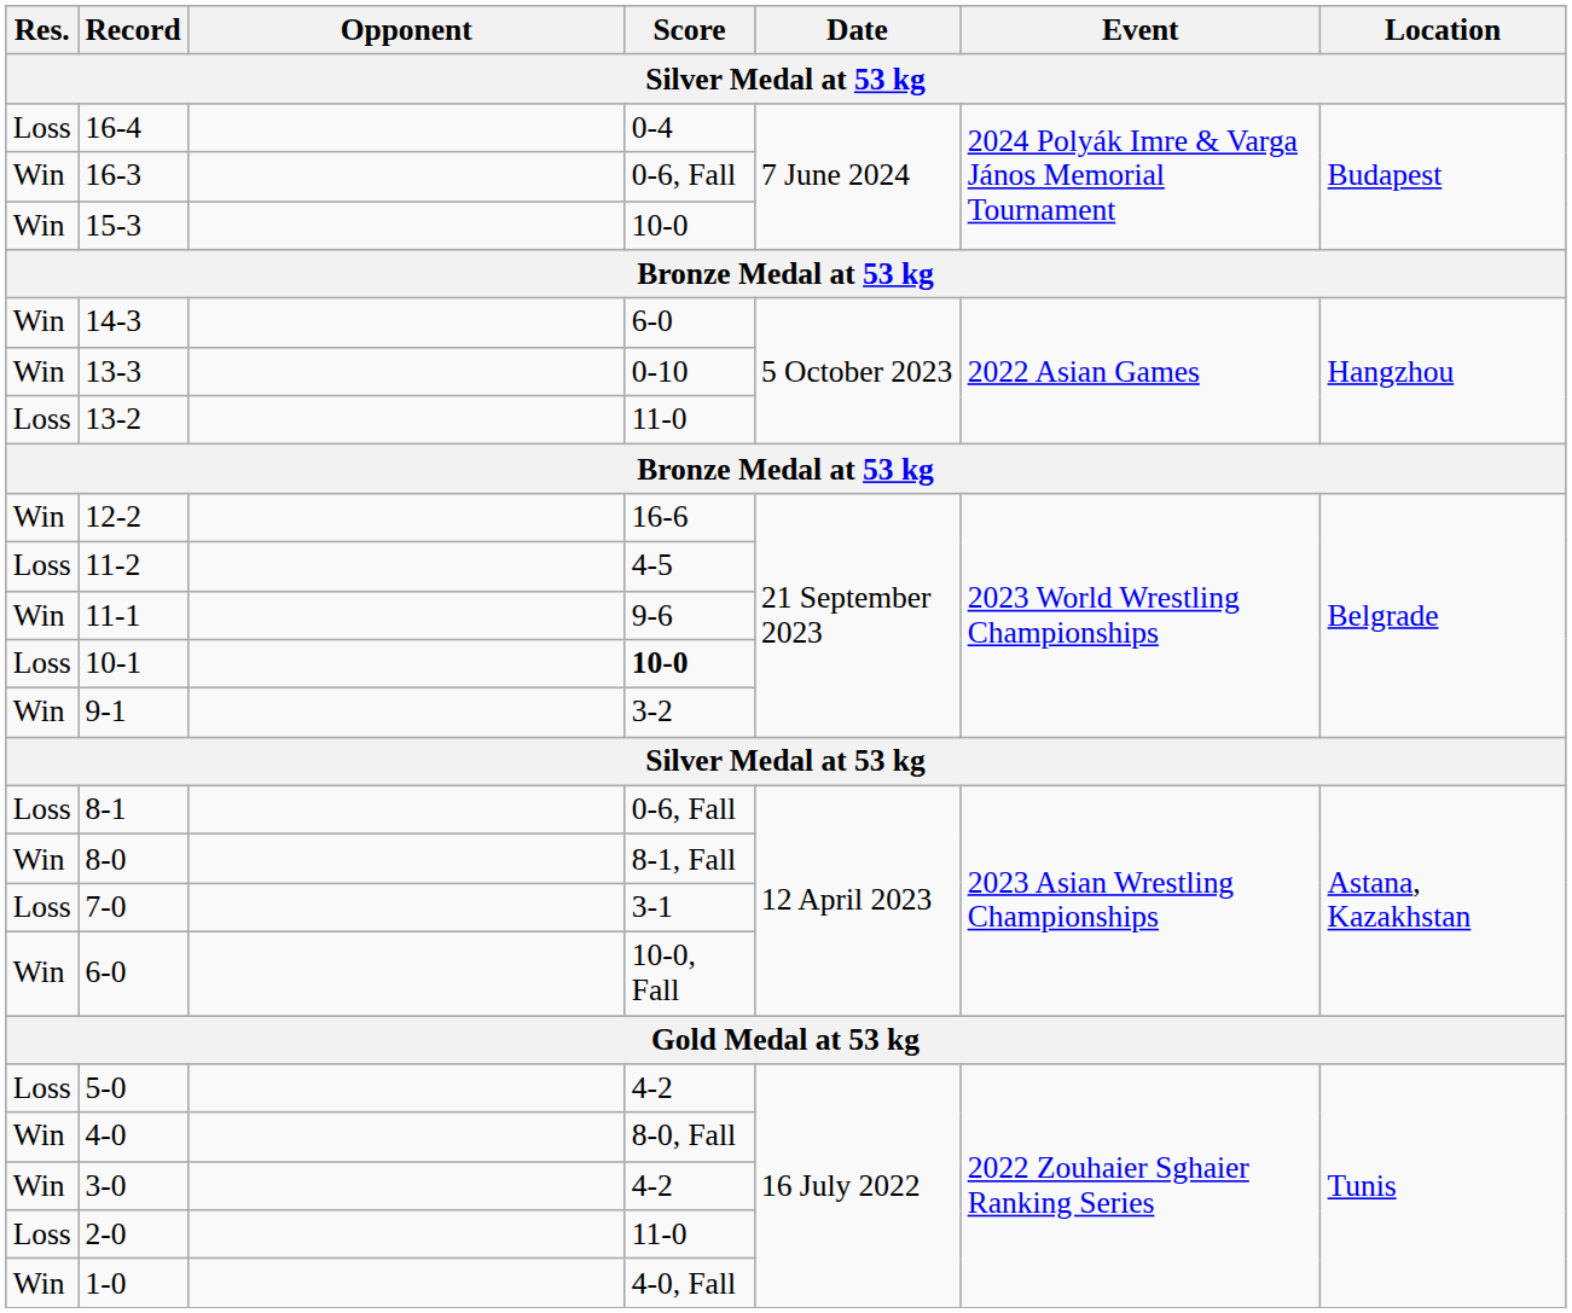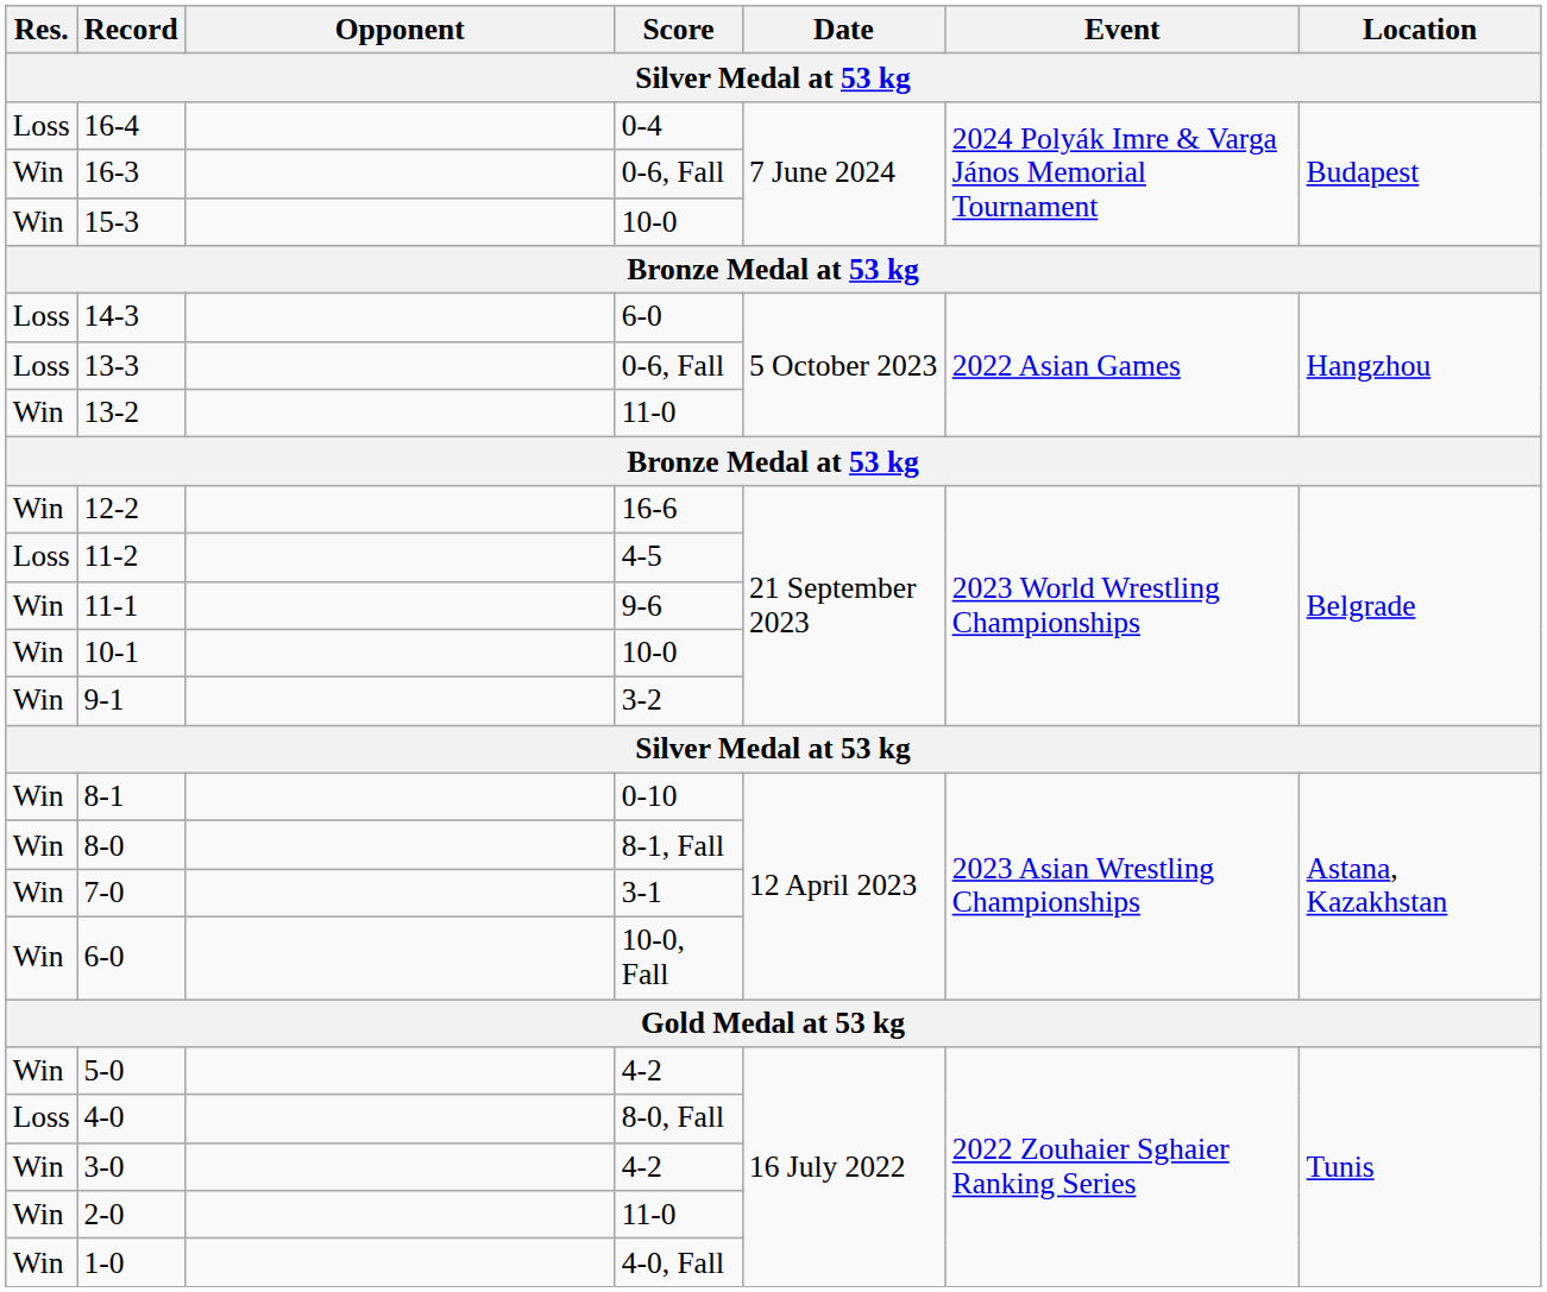 <table class="wikitable">
 <tr>
 <th width="30">Res.</th>
 <th width="30">Record</th>
 <th width="220">Opponent</th>
 <th width="60">Score</th>
 <th width="100">Date</th>
 <th width="180">Event</th>
 <th width="120">Location</th>
 </tr>
 <tr>
 <th colspan="7"> Silver Medal at <a href='#'>53 kg</a></th>
 </tr>
 <tr>
 <td>Loss</td>
 <td>16-4</td>
 <td></td>
 <td>0-4</td>
 <td rowspan="3">7 June 2024</td>
 <td rowspan="3"><a href='#'>2024 Polyák Imre & Varga János Memorial Tournament</a></td>
 <td rowspan="3"> <a href='#'>Budapest</a></td>
 </tr>
 <tr>
 <td>Win</td>
 <td>16-3</td>
 <td></td>
 <td>0-6, Fall</td>
 </tr>
 <tr>
 <td>Win</td>
 <td>15-3</td>
 <td></td>
 <td>10-0</td>
 </tr>
 <tr>
 <th colspan="7"> Bronze Medal at <a href='#'>53 kg</a></th>
 </tr>
 <tr>
-<td>Win</td>
+<td>Loss</td>
 <td>14-3</td>
 <td></td>
 <td>6-0</td>
 <td rowspan="3">5 October 2023</td>
 <td rowspan="3"><a href='#'>2022 Asian Games</a></td>
 <td rowspan="3"> <a href='#'>Hangzhou</a></td>
 </tr>
 <tr>
-<td>Win</td>
+<td>Loss</td>
 <td>13-3</td>
 <td></td>
-<td>0-10</td>
+<td>0-6, Fall</td>
 </tr>
 <tr>
-<td>Loss</td>
+<td>Win</td>
 <td>13-2</td>
 <td></td>
 <td>11-0</td>
 </tr>
 <tr>
 <th colspan="7"> Bronze Medal at <a href='#'>53 kg</a></th>
 </tr>
 <tr>
 <td>Win</td>
 <td>12-2</td>
 <td></td>
 <td>16-6</td>
 <td rowspan="5">21 September 2023</td>
 <td rowspan="5"><a href='#'>2023 World Wrestling Championships</a></td>
 <td rowspan="5"> <a href='#'>Belgrade</a></td>
 </tr>
 <tr>
 <td>Loss</td>
 <td>11-2</td>
 <td></td>
 <td>4-5</td>
 </tr>
 <tr>
 <td>Win</td>
 <td>11-1</td>
 <td></td>
 <td>9-6</td>
 </tr>
 <tr>
-<td>Loss</td>
+<td>Win</td>
 <td>10-1</td>
 <td></td>
-<td><strong>10-0</strong></td>
+<td>10-0</td>
 </tr>
 <tr>
 <td>Win</td>
 <td>9-1</td>
 <td></td>
 <td>3-2</td>
 </tr>
 <tr>
 <th colspan="7"> Silver Medal at 53 kg</th>
 </tr>
 <tr>
-<td>Loss</td>
+<td>Win</td>
 <td>8-1</td>
 <td></td>
-<td>0-6, Fall</td>
+<td>0-10</td>
 <td rowspan="4">12 April 2023</td>
 <td rowspan="4"><a href='#'>2023 Asian Wrestling Championships</a></td>
 <td rowspan="4"> <a href='#'>Astana</a>, <a href='#'>Kazakhstan</a></td>
 </tr>
 <tr>
 <td>Win</td>
 <td>8-0</td>
 <td></td>
 <td>8-1, Fall</td>
 </tr>
 <tr>
-<td>Loss</td>
+<td>Win</td>
 <td>7-0</td>
 <td></td>
 <td>3-1</td>
 </tr>
 <tr>
 <td>Win</td>
 <td>6-0</td>
 <td></td>
 <td>10-0, Fall</td>
 </tr>
 <tr>
 <th colspan="7"> Gold Medal at 53 kg</th>
 </tr>
 <tr>
-<td>Loss</td>
+<td>Win</td>
 <td>5-0</td>
 <td></td>
 <td>4-2</td>
 <td rowspan="5">16 July 2022</td>
 <td rowspan="5"><a href='#'>2022 Zouhaier Sghaier Ranking Series</a></td>
 <td rowspan="5"> <a href='#'>Tunis</a></td>
 </tr>
 <tr>
-<td>Win</td>
+<td>Loss</td>
 <td>4-0</td>
 <td></td>
 <td>8-0, Fall</td>
 </tr>
 <tr>
 <td>Win</td>
 <td>3-0</td>
 <td></td>
 <td>4-2</td>
 </tr>
 <tr>
-<td>Loss</td>
+<td>Win</td>
 <td>2-0</td>
 <td></td>
 <td>11-0</td>
 </tr>
 <tr>
 <td>Win</td>
 <td>1-0</td>
 <td></td>
 <td>4-0, Fall</td>
 </tr>
 </table>
